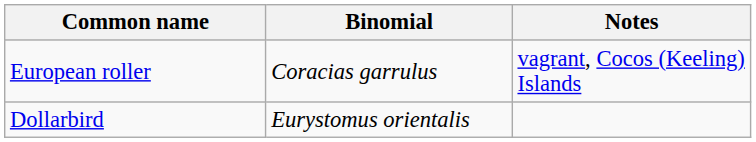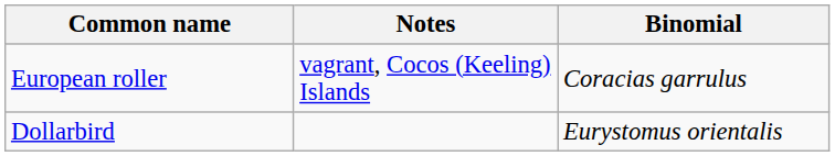 <table style="width:60%;" class="wikitable">
 <tr>
 <th width=35%>Common name</th>
+<th width=32%>Notes</th>
 <th width=33%>Binomial</th>
-<th width=32%>Notes</th>
 </tr>
 <tr>
 <td><a href='#'>European roller</a></td>
+<td><a href='#'>vagrant</a>, <a href='#'>Cocos (Keeling) Islands</a></td>
 <td><em>Coracias garrulus</em></td>
-<td><a href='#'>vagrant</a>, <a href='#'>Cocos (Keeling) Islands</a></td>
 </tr>
 <tr>
 <td><a href='#'>Dollarbird</a></td>
+<td></td>
 <td><em>Eurystomus orientalis</em></td>
-<td></td>
 </tr>
 </table>
